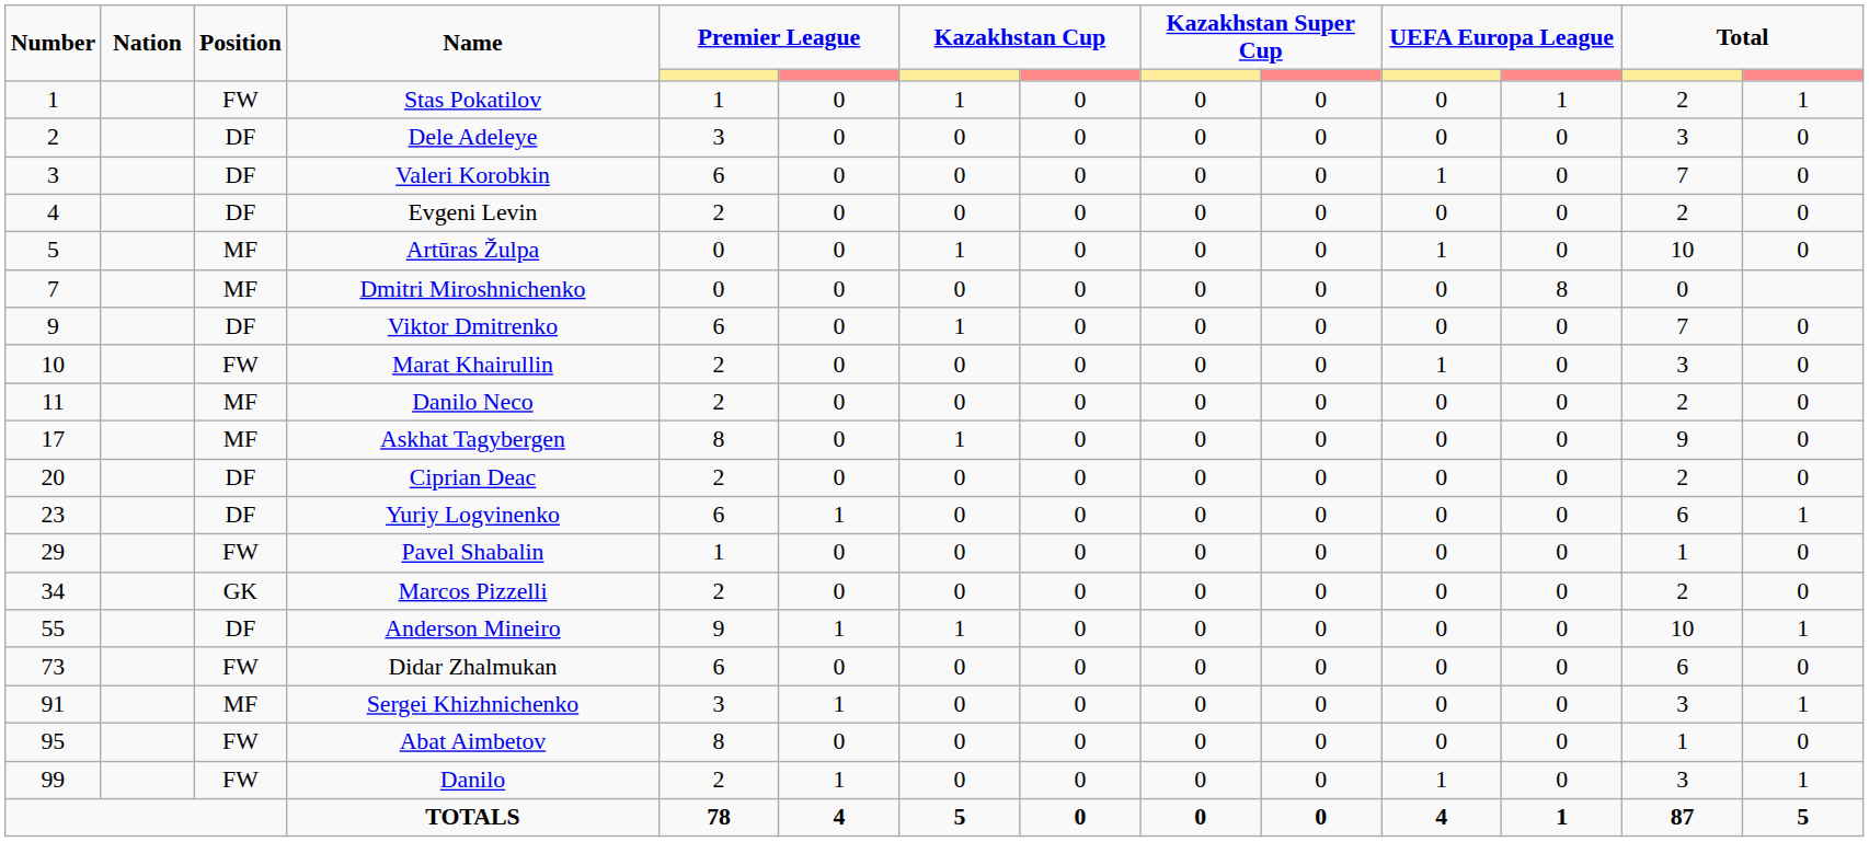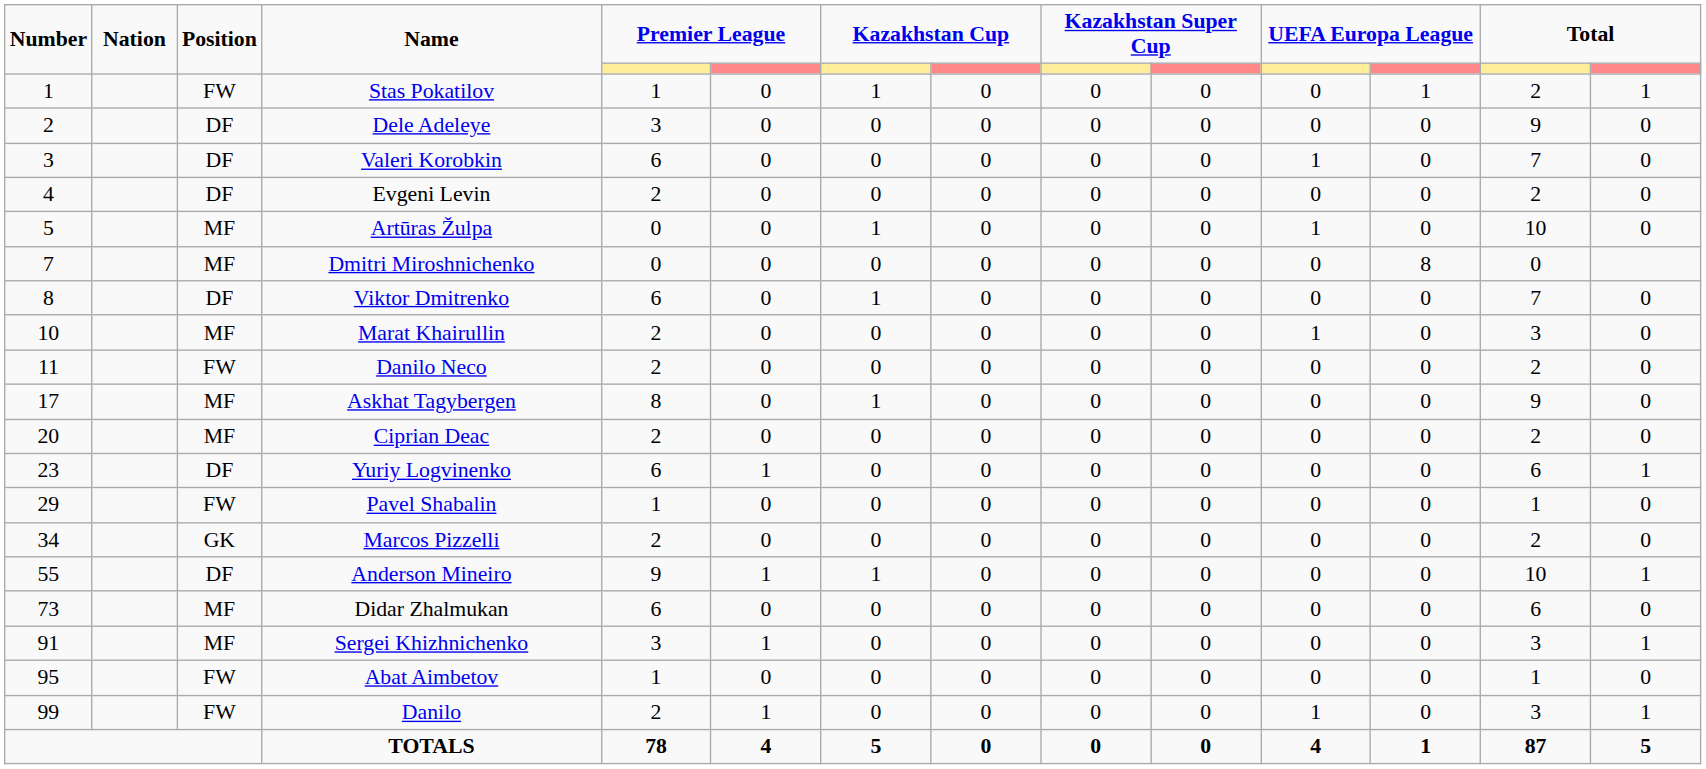 <table class="wikitable" style="text-align:center;">
 <tr>
 <td rowspan="2"  style="width:5%; text-align:center;"><strong>Number</strong></td>
 <td rowspan="2"  style="width:5%; text-align:center;"><strong>Nation</strong></td>
 <td rowspan="2"  style="width:5%; text-align:center;"><strong>Position</strong></td>
 <td rowspan="2"  style="width:20%; text-align:center;"><strong>Name</strong></td>
 <td colspan="2" style="text-align:center;"><strong><a href='#'>Premier League</a></strong></td>
 <td colspan="2" style="text-align:center;"><strong><a href='#'>Kazakhstan Cup</a></strong></td>
 <td colspan="2" style="text-align:center;"><strong><a href='#'>Kazakhstan Super Cup</a></strong></td>
 <td colspan="2" style="text-align:center;"><strong><a href='#'>UEFA Europa League</a></strong></td>
 <td colspan="2" style="text-align:center;"><strong>Total</strong></td>
 </tr>
 <tr>
 <th style="width:60px; background:#fe9;"></th>
 <th style="width:60px; background:#ff8888;"></th>
 <th style="width:60px; background:#fe9;"></th>
 <th style="width:60px; background:#ff8888;"></th>
 <th style="width:60px; background:#fe9;"></th>
 <th style="width:60px; background:#ff8888;"></th>
 <th style="width:60px; background:#fe9;"></th>
 <th style="width:60px; background:#ff8888;"></th>
 <th style="width:60px; background:#fe9;"></th>
 <th style="width:60px; background:#ff8888;"></th>
 </tr>
 <tr>
 <td>1</td>
 <td></td>
 <td>FW</td>
 <td><a href='#'>Stas Pokatilov</a></td>
 <td>1</td>
 <td>0</td>
 <td>1</td>
 <td>0</td>
 <td>0</td>
 <td>0</td>
 <td>0</td>
 <td>1</td>
 <td>2</td>
 <td>1</td>
 </tr>
 <tr>
 <td>2</td>
 <td></td>
 <td>DF</td>
 <td><a href='#'>Dele Adeleye</a></td>
 <td>3</td>
 <td>0</td>
 <td>0</td>
 <td>0</td>
 <td>0</td>
 <td>0</td>
 <td>0</td>
 <td>0</td>
-<td>3</td>
+<td>9</td>
 <td>0</td>
 </tr>
 <tr>
 <td>3</td>
 <td></td>
 <td>DF</td>
 <td><a href='#'>Valeri Korobkin</a></td>
 <td>6</td>
 <td>0</td>
 <td>0</td>
 <td>0</td>
 <td>0</td>
 <td>0</td>
 <td>1</td>
 <td>0</td>
 <td>7</td>
 <td>0</td>
 </tr>
 <tr>
 <td>4</td>
 <td></td>
 <td>DF</td>
 <td>Evgeni Levin</td>
 <td>2</td>
 <td>0</td>
 <td>0</td>
 <td>0</td>
 <td>0</td>
 <td>0</td>
 <td>0</td>
 <td>0</td>
 <td>2</td>
 <td>0</td>
 </tr>
 <tr>
 <td>5</td>
 <td></td>
 <td>MF</td>
 <td><a href='#'>Artūras Žulpa</a></td>
 <td>0</td>
 <td>0</td>
 <td>1</td>
 <td>0</td>
 <td>0</td>
 <td>0</td>
 <td>1</td>
 <td>0</td>
 <td>10</td>
 <td>0</td>
 </tr>
 <tr>
 <td>7</td>
 <td></td>
 <td>MF</td>
 <td><a href='#'>Dmitri Miroshnichenko</a></td>
 <td 8>0</td>
 <td>0</td>
 <td>0</td>
 <td>0</td>
 <td>0</td>
 <td>0</td>
 <td>0</td>
 <td>8</td>
 <td>0</td>
 </tr>
 <tr>
-<td>9</td>
+<td>8</td>
 <td></td>
 <td>DF</td>
 <td><a href='#'>Viktor Dmitrenko</a></td>
 <td>6</td>
 <td>0</td>
 <td>1</td>
 <td>0</td>
 <td>0</td>
 <td>0</td>
 <td>0</td>
 <td>0</td>
 <td>7</td>
 <td>0</td>
 </tr>
 <tr>
 <td>10</td>
 <td></td>
-<td>FW</td>
+<td>MF</td>
 <td><a href='#'>Marat Khairullin</a></td>
 <td>2</td>
 <td>0</td>
 <td>0</td>
 <td>0</td>
 <td>0</td>
 <td>0</td>
 <td>1</td>
 <td>0</td>
 <td>3</td>
 <td>0</td>
 </tr>
 <tr>
 <td>11</td>
 <td></td>
-<td>MF</td>
+<td>FW</td>
 <td><a href='#'>Danilo Neco</a></td>
 <td>2</td>
 <td>0</td>
 <td>0</td>
 <td>0</td>
 <td>0</td>
 <td>0</td>
 <td>0</td>
 <td>0</td>
 <td>2</td>
 <td>0</td>
 </tr>
 <tr>
 <td>17</td>
 <td></td>
 <td>MF</td>
 <td><a href='#'>Askhat Tagybergen</a></td>
 <td>8</td>
 <td>0</td>
 <td>1</td>
 <td>0</td>
 <td>0</td>
 <td>0</td>
 <td>0</td>
 <td>0</td>
 <td>9</td>
 <td>0</td>
 </tr>
 <tr>
 <td>20</td>
 <td></td>
-<td>DF</td>
+<td>MF</td>
 <td><a href='#'>Ciprian Deac</a></td>
 <td>2</td>
 <td>0</td>
 <td>0</td>
 <td>0</td>
 <td>0</td>
 <td>0</td>
 <td>0</td>
 <td>0</td>
 <td>2</td>
 <td>0</td>
 </tr>
 <tr>
 <td>23</td>
 <td></td>
 <td>DF</td>
 <td><a href='#'>Yuriy Logvinenko</a></td>
 <td>6</td>
 <td>1</td>
 <td>0</td>
 <td>0</td>
 <td>0</td>
 <td>0</td>
 <td>0</td>
 <td>0</td>
 <td>6</td>
 <td>1</td>
 </tr>
 <tr>
 <td>29</td>
 <td></td>
 <td>FW</td>
 <td><a href='#'>Pavel Shabalin</a></td>
 <td>1</td>
 <td>0</td>
 <td>0</td>
 <td>0</td>
 <td>0</td>
 <td>0</td>
 <td>0</td>
 <td>0</td>
 <td>1</td>
 <td>0</td>
 </tr>
 <tr>
 <td>34</td>
 <td></td>
 <td>GK</td>
 <td><a href='#'>Marcos Pizzelli</a></td>
 <td>2</td>
 <td>0</td>
 <td>0</td>
 <td>0</td>
 <td>0</td>
 <td>0</td>
 <td>0</td>
 <td>0</td>
 <td>2</td>
 <td>0</td>
 </tr>
 <tr>
 <td>55</td>
 <td></td>
 <td>DF</td>
 <td><a href='#'>Anderson Mineiro</a></td>
 <td>9</td>
 <td>1</td>
 <td>1</td>
 <td>0</td>
 <td>0</td>
 <td>0</td>
 <td>0</td>
 <td>0</td>
 <td>10</td>
 <td>1</td>
 </tr>
 <tr>
 <td>73</td>
 <td></td>
-<td>FW</td>
+<td>MF</td>
 <td>Didar Zhalmukan</td>
 <td>6</td>
 <td>0</td>
 <td>0</td>
 <td>0</td>
 <td>0</td>
 <td>0</td>
 <td>0</td>
 <td>0</td>
 <td>6</td>
 <td>0</td>
 </tr>
 <tr>
 <td>91</td>
 <td></td>
 <td>MF</td>
 <td><a href='#'>Sergei Khizhnichenko</a></td>
 <td>3</td>
 <td>1</td>
 <td>0</td>
 <td>0</td>
 <td>0</td>
 <td>0</td>
 <td>0</td>
 <td>0</td>
 <td>3</td>
 <td>1</td>
 </tr>
 <tr>
 <td>95</td>
 <td></td>
 <td>FW</td>
 <td><a href='#'>Abat Aimbetov</a></td>
-<td>8</td>
+<td>1</td>
 <td>0</td>
 <td>0</td>
 <td>0</td>
 <td>0</td>
 <td>0</td>
 <td>0</td>
 <td>0</td>
 <td>1</td>
 <td>0</td>
 </tr>
 <tr>
 <td>99</td>
 <td></td>
 <td>FW</td>
 <td><a href='#'>Danilo</a></td>
 <td>2</td>
 <td>1</td>
 <td>0</td>
 <td>0</td>
 <td>0</td>
 <td>0</td>
 <td>1</td>
 <td>0</td>
 <td>3</td>
 <td>1</td>
 </tr>
 <tr>
 <td colspan="3"></td>
 <td><strong>TOTALS</strong></td>
 <td><strong>78</strong></td>
 <td><strong>4</strong></td>
 <td><strong>5</strong></td>
 <td><strong>0</strong></td>
 <td><strong>0</strong></td>
 <td><strong>0</strong></td>
 <td><strong>4</strong></td>
 <td><strong>1</strong></td>
 <td><strong>87</strong></td>
 <td><strong>5</strong></td>
 </tr>
 </table>
